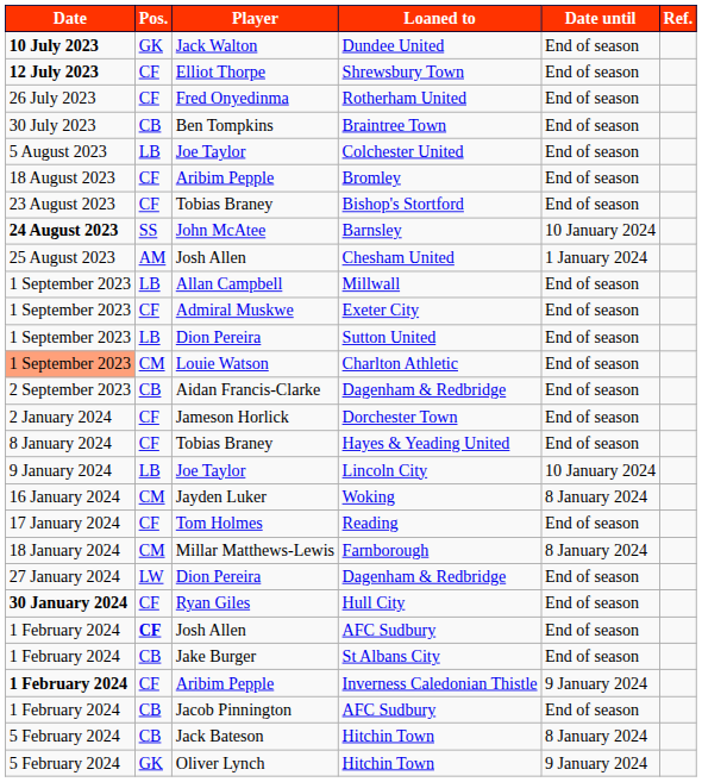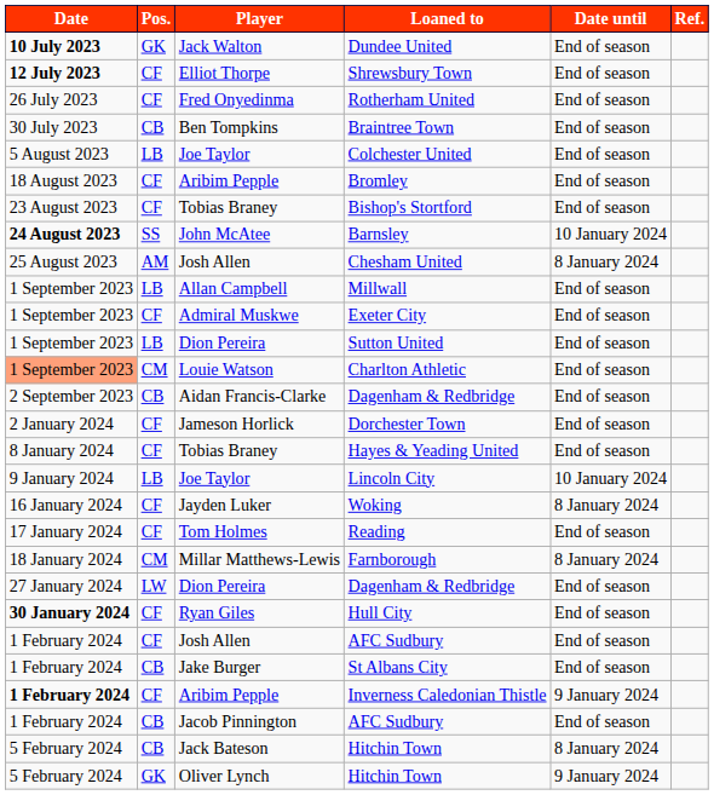 <table class="wikitable plainrowheaders sortable">
 <tr>
 <th style="background:#FF3300; color:#ffffff; border:1px solid #000033;">Date</th>
 <th style="background:#FF3300; color:#ffffff; border:1px solid #000033;">Pos.</th>
 <th style="background:#FF3300; color:#ffffff; border:1px solid #000033;">Player</th>
 <th style="background:#FF3300; color:#ffffff; border:1px solid #000033;">Loaned to</th>
 <th style="background:#FF3300; color:#ffffff; border:1px solid #000033;">Date until</th>
 <th style="background:#FF3300; color:#ffffff; border:1px solid #000033;">Ref.</th>
 </tr>
 <tr>
 <td><strong>10 July 2023</strong></td>
 <td><a href='#'>GK</a></td>
 <td> <a href='#'>Jack Walton</a></td>
 <td> <a href='#'>Dundee United</a></td>
 <td>End of season</td>
 <td></td>
 </tr>
 <tr>
 <td><strong>12 July 2023</strong></td>
 <td><a href='#'>CF</a></td>
 <td> <a href='#'>Elliot Thorpe</a></td>
 <td> <a href='#'>Shrewsbury Town</a></td>
 <td>End of season</td>
 <td></td>
 </tr>
 <tr>
 <td>26 July 2023</td>
 <td><a href='#'>CF</a></td>
 <td> <a href='#'>Fred Onyedinma</a></td>
 <td> <a href='#'>Rotherham United</a></td>
 <td>End of season</td>
 <td></td>
 </tr>
 <tr>
 <td>30 July 2023</td>
 <td><a href='#'>CB</a></td>
 <td> Ben Tompkins</td>
 <td> <a href='#'>Braintree Town</a></td>
 <td>End of season</td>
 <td></td>
 </tr>
 <tr>
 <td>5 August 2023</td>
 <td><a href='#'>LB</a></td>
 <td> <a href='#'>Joe Taylor</a></td>
 <td> <a href='#'>Colchester United</a></td>
 <td>End of season</td>
 <td></td>
 </tr>
 <tr>
 <td>18 August 2023</td>
 <td><a href='#'>CF</a></td>
 <td> <a href='#'>Aribim Pepple</a></td>
 <td> <a href='#'>Bromley</a></td>
 <td>End of season</td>
 <td></td>
 </tr>
 <tr>
 <td>23 August 2023</td>
 <td><a href='#'>CF</a></td>
 <td> Tobias Braney</td>
 <td> <a href='#'>Bishop's Stortford</a></td>
 <td>End of season</td>
 <td></td>
 </tr>
 <tr>
 <td><strong>24 August 2023</strong></td>
 <td><a href='#'>SS</a></td>
 <td> <a href='#'>John McAtee</a></td>
 <td> <a href='#'>Barnsley</a></td>
 <td>10 January 2024</td>
 <td></td>
 </tr>
 <tr>
 <td>25 August 2023</td>
 <td><a href='#'>AM</a></td>
 <td> Josh Allen</td>
 <td> <a href='#'>Chesham United</a></td>
-<td>1 January 2024</td>
+<td>8 January 2024</td>
 <td></td>
 </tr>
 <tr>
 <td>1 September 2023</td>
 <td><a href='#'>LB</a></td>
 <td> <a href='#'>Allan Campbell</a></td>
 <td> <a href='#'>Millwall</a></td>
 <td>End of season</td>
 <td></td>
 </tr>
 <tr>
 <td>1 September 2023</td>
 <td><a href='#'>CF</a></td>
 <td> <a href='#'>Admiral Muskwe</a></td>
 <td> <a href='#'>Exeter City</a></td>
 <td>End of season</td>
 <td></td>
 </tr>
 <tr>
 <td>1 September 2023</td>
 <td><a href='#'>LB</a></td>
 <td> <a href='#'>Dion Pereira</a></td>
 <td> <a href='#'>Sutton United</a></td>
 <td>End of season</td>
 <td></td>
 </tr>
 <tr>
 <td style="background: lightsalmon;">1 September 2023</td>
 <td><a href='#'>CM</a></td>
 <td> <a href='#'>Louie Watson</a></td>
 <td> <a href='#'>Charlton Athletic</a></td>
 <td>End of season</td>
 <td></td>
 </tr>
 <tr>
 <td>2 September 2023</td>
 <td><a href='#'>CB</a></td>
 <td> Aidan Francis-Clarke</td>
 <td> <a href='#'>Dagenham & Redbridge</a></td>
 <td>End of season</td>
 <td></td>
 </tr>
 <tr>
 <td>2 January 2024</td>
 <td><a href='#'>CF</a></td>
 <td> Jameson Horlick</td>
 <td> <a href='#'>Dorchester Town</a></td>
 <td>End of season</td>
 <td></td>
 </tr>
 <tr>
 <td>8 January 2024</td>
 <td><a href='#'>CF</a></td>
 <td> Tobias Braney</td>
 <td> <a href='#'>Hayes & Yeading United</a></td>
 <td>End of season</td>
 <td></td>
 </tr>
 <tr>
 <td>9 January 2024</td>
 <td><a href='#'>LB</a></td>
 <td> <a href='#'>Joe Taylor</a></td>
 <td> <a href='#'>Lincoln City</a></td>
 <td>10 January 2024</td>
 <td></td>
 </tr>
 <tr>
 <td>16 January 2024</td>
-<td><a href='#'>CM</a></td>
+<td><a href='#'>CF</a></td>
 <td> Jayden Luker</td>
 <td> <a href='#'>Woking</a></td>
 <td>8 January 2024</td>
 <td></td>
 </tr>
 <tr>
 <td>17 January 2024</td>
 <td><a href='#'>CF</a></td>
 <td> <a href='#'>Tom Holmes</a></td>
 <td> <a href='#'>Reading</a></td>
 <td>End of season</td>
 <td></td>
 </tr>
 <tr>
 <td>18 January 2024</td>
 <td><a href='#'>CM</a></td>
 <td> Millar Matthews-Lewis</td>
 <td> <a href='#'>Farnborough</a></td>
 <td>8 January 2024</td>
 <td></td>
 </tr>
 <tr>
 <td>27 January 2024</td>
 <td><a href='#'>LW</a></td>
 <td> <a href='#'>Dion Pereira</a></td>
 <td> <a href='#'>Dagenham & Redbridge</a></td>
 <td>End of season</td>
 <td></td>
 </tr>
 <tr>
 <td><strong>30 January 2024</strong></td>
 <td><a href='#'>CF</a></td>
 <td> <a href='#'>Ryan Giles</a></td>
 <td> <a href='#'>Hull City</a></td>
 <td>End of season</td>
 <td></td>
 </tr>
 <tr>
 <td>1 February 2024</td>
-<td><strong><a href='#'>CF</a></strong></td>
+<td><a href='#'>CF</a></td>
 <td> Josh Allen</td>
 <td> <a href='#'>AFC Sudbury</a></td>
 <td>End of season</td>
 <td></td>
 </tr>
 <tr>
 <td>1 February 2024</td>
 <td><a href='#'>CB</a></td>
 <td> Jake Burger</td>
 <td> <a href='#'>St Albans City</a></td>
 <td>End of season</td>
 <td></td>
 </tr>
 <tr>
 <td><strong>1 February 2024</strong></td>
 <td><a href='#'>CF</a></td>
 <td> <a href='#'>Aribim Pepple</a></td>
 <td> <a href='#'>Inverness Caledonian Thistle</a></td>
 <td>9 January 2024</td>
 <td></td>
 </tr>
 <tr>
 <td>1 February 2024</td>
 <td><a href='#'>CB</a></td>
 <td> Jacob Pinnington</td>
 <td> <a href='#'>AFC Sudbury</a></td>
 <td>End of season</td>
 <td></td>
 </tr>
 <tr>
 <td>5 February 2024</td>
 <td><a href='#'>CB</a></td>
 <td> Jack Bateson</td>
 <td> <a href='#'>Hitchin Town</a></td>
 <td>8 January 2024</td>
 <td></td>
 </tr>
 <tr>
 <td>5 February 2024</td>
 <td><a href='#'>GK</a></td>
 <td> Oliver Lynch</td>
 <td> <a href='#'>Hitchin Town</a></td>
 <td>9 January 2024</td>
 <td></td>
 </tr>
 </table>
